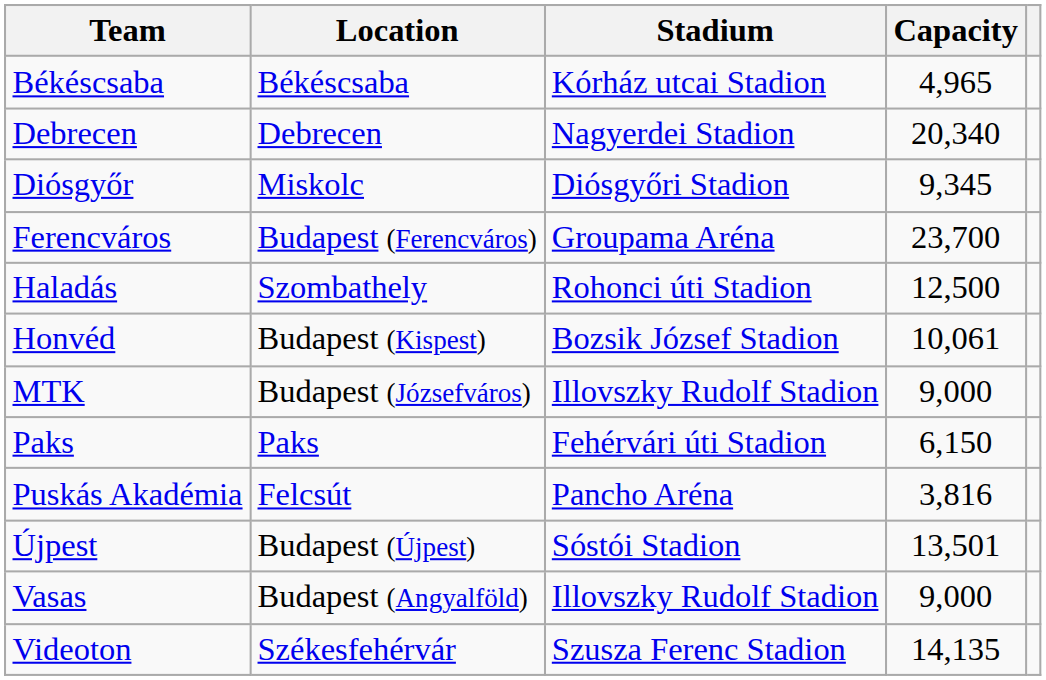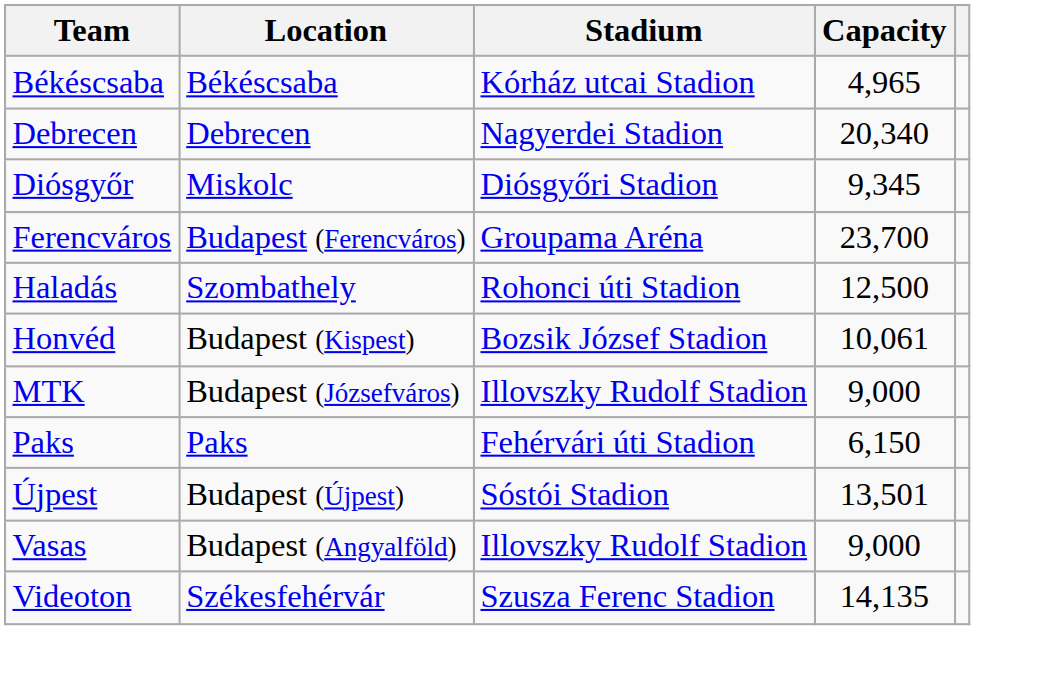 <table class="wikitable sortable">
 <tr>
 <th>Team</th>
 <th>Location</th>
 <th>Stadium</th>
 <th>Capacity</th>
 <th></th>
 </tr>
 <tr>
 <td><a href='#'>Békéscsaba</a></td>
 <td><a href='#'>Békéscsaba</a></td>
 <td><a href='#'>Kórház utcai Stadion</a></td>
 <td align="center">4,965</td>
 <td align=center></td>
 </tr>
 <tr>
 <td><a href='#'>Debrecen</a></td>
 <td><a href='#'>Debrecen</a></td>
 <td><a href='#'>Nagyerdei Stadion</a></td>
 <td align="center">20,340</td>
 <td align=center></td>
 </tr>
 <tr>
 <td><a href='#'>Diósgyőr</a></td>
 <td><a href='#'>Miskolc</a></td>
 <td><a href='#'>Diósgyőri Stadion</a></td>
 <td align="center">9,345</td>
 <td align=center></td>
 </tr>
 <tr>
 <td><a href='#'>Ferencváros</a></td>
 <td><a href='#'>Budapest</a> <small>(<a href='#'>Ferencváros</a>)</small></td>
 <td><a href='#'>Groupama Aréna</a></td>
 <td align="center">23,700</td>
 <td align=center></td>
 </tr>
 <tr>
 <td><a href='#'>Haladás</a></td>
 <td><a href='#'>Szombathely</a></td>
 <td><a href='#'>Rohonci úti Stadion</a></td>
 <td align="center">12,500</td>
 <td align=center></td>
 </tr>
 <tr>
 <td><a href='#'>Honvéd</a></td>
 <td>Budapest <small>(<a href='#'>Kispest</a>)</small></td>
 <td><a href='#'>Bozsik József Stadion</a></td>
 <td align="center">10,061</td>
 <td align=center></td>
 </tr>
 <tr>
 <td><a href='#'>MTK</a></td>
 <td>Budapest <small>(<a href='#'>Józsefváros</a>)</small></td>
 <td><a href='#'>Illovszky Rudolf Stadion</a></td>
 <td align="center">9,000</td>
 <td align=center></td>
 </tr>
 <tr>
 <td><a href='#'>Paks</a></td>
 <td><a href='#'>Paks</a></td>
 <td><a href='#'>Fehérvári úti Stadion</a></td>
 <td align="center">6,150</td>
 <td align=center></td>
 </tr>
 <tr>
-<td><a href='#'>Puskás Akadémia</a></td>
-<td><a href='#'>Felcsút</a></td>
-<td><a href='#'>Pancho Aréna</a></td>
-<td align="center">3,816</td>
-<td align=center></td>
-</tr>
-<tr>
 <td><a href='#'>Újpest</a></td>
 <td>Budapest <small>(<a href='#'>Újpest</a>)</small></td>
 <td><a href='#'>Sóstói Stadion</a></td>
 <td align="center">13,501</td>
 <td align=center></td>
 </tr>
 <tr>
 <td><a href='#'>Vasas</a></td>
 <td>Budapest <small>(<a href='#'>Angyalföld</a>)</small></td>
 <td><a href='#'>Illovszky Rudolf Stadion</a></td>
 <td align="center">9,000</td>
 <td align=center></td>
 </tr>
 <tr>
 <td><a href='#'>Videoton</a></td>
 <td><a href='#'>Székesfehérvár</a></td>
 <td><a href='#'>Szusza Ferenc Stadion</a></td>
 <td align="center">14,135</td>
 <td align=center></td>
 </tr>
 </table>
